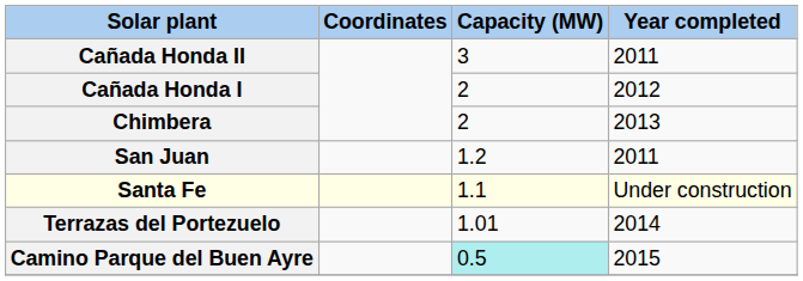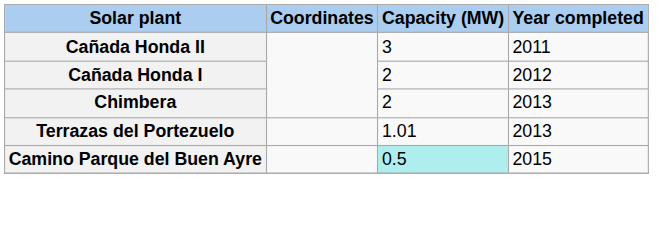 <table class="wikitable sortable">
 <tr>
 <th style="background-color:#ABCDEF;">Solar plant</th>
 <th style="background-color:#ABCDEF;">Coordinates</th>
 <th style="background-color:#ABCDEF;">Capacity (MW)</th>
 <th style="background-color:#ABCDEF;">Year completed</th>
 </tr>
 <tr>
 <th>Cañada Honda II</th>
 <td rowspan="3"></td>
 <td>3</td>
 <td>2011</td>
 </tr>
 <tr>
 <th>Cañada Honda I</th>
 <td>2</td>
 <td>2012</td>
 </tr>
 <tr>
 <th>Chimbera</th>
 <td>2</td>
 <td>2013</td>
 </tr>
 <tr>
-<th>San Juan</th>
-<td></td>
-<td>1.2</td>
-<td>2011</td>
-</tr>
-<tr style="background:#ffffe6;">
-<td style="text-align: center;"><strong>Santa Fe</strong></td>
-<td></td>
-<td>1.1</td>
-<td>Under construction</td>
-</tr>
-<tr>
 <th>Terrazas del Portezuelo</th>
 <td></td>
 <td>1.01</td>
-<td>2014</td>
+<td>2013</td>
 </tr>
 <tr>
 <th>Camino Parque del Buen Ayre</th>
 <td></td>
 <td style="background: paleturquoise;">0.5</td>
 <td>2015</td>
 </tr>
 <tr>
 </tr>
 </table>
